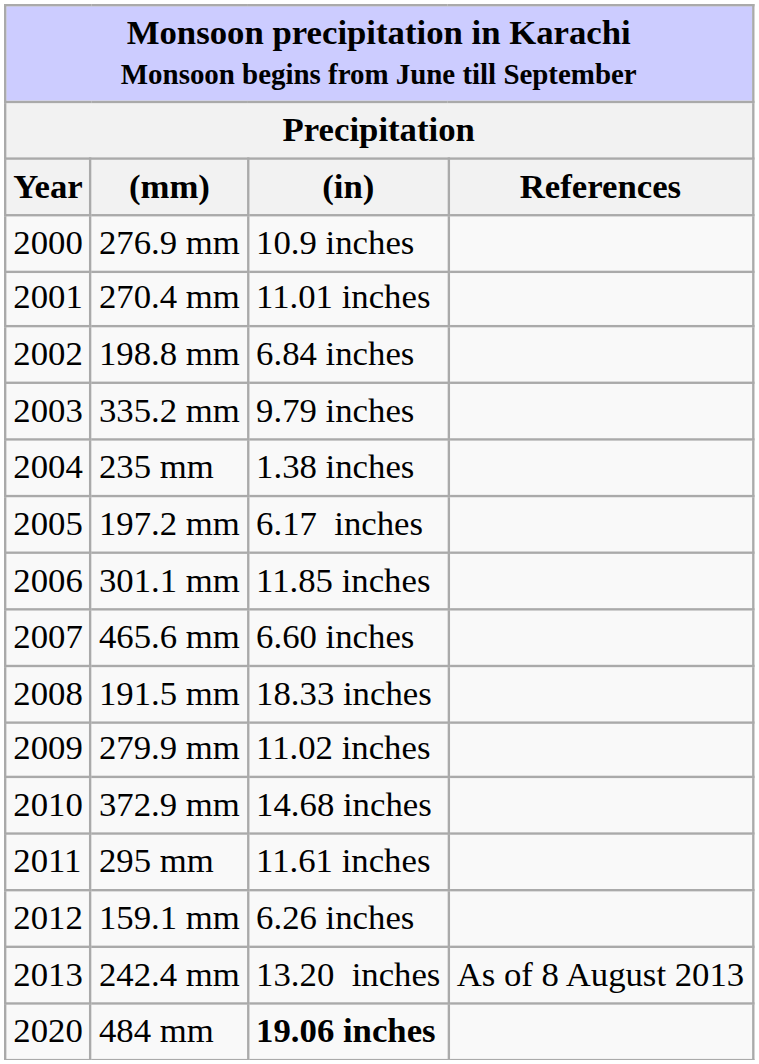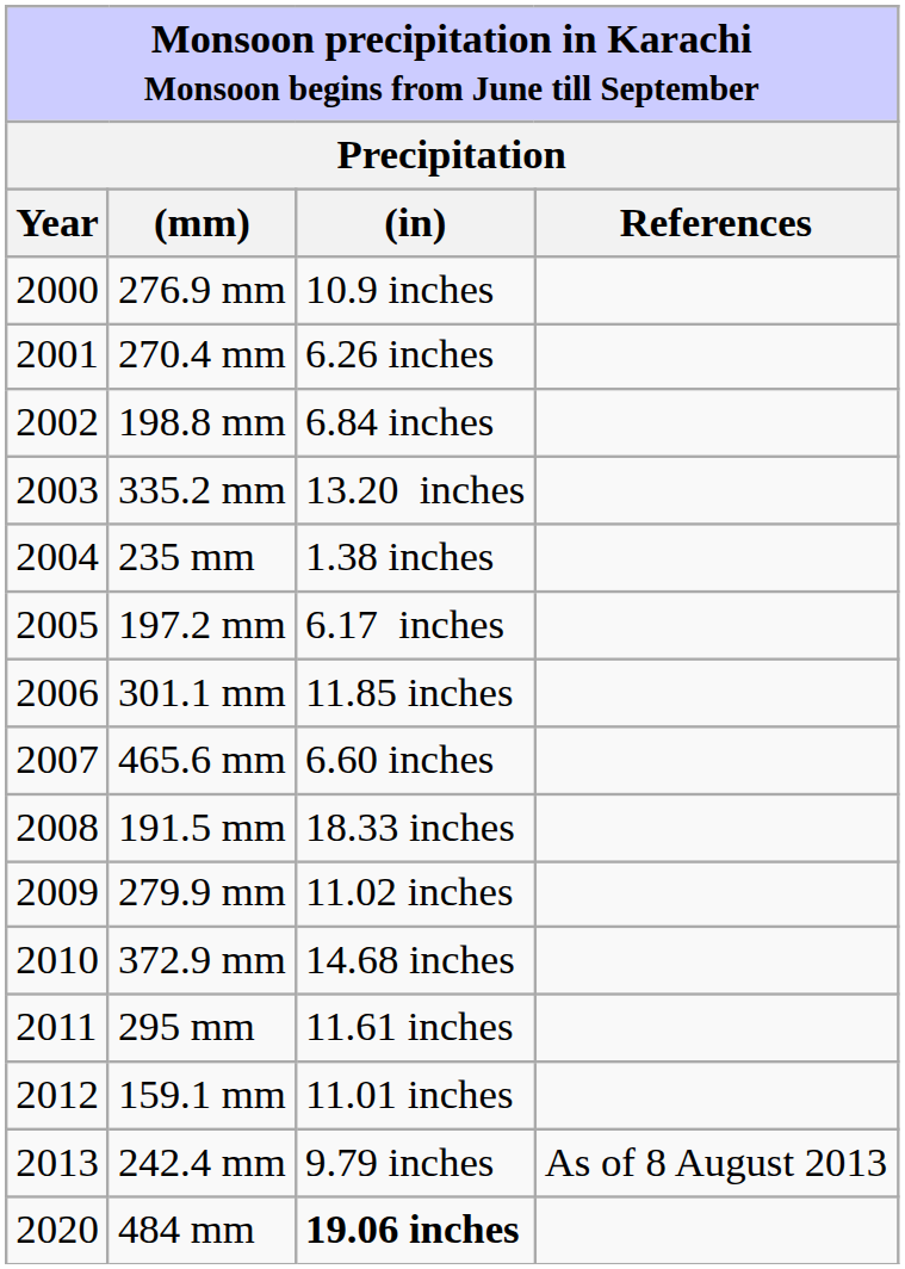 <table class="wikitable"0" style="font-size:92%">
 <tr>
 <th colspan=4 style="background:#ccf;">Monsoon precipitation in Karachi<br><small>Monsoon begins from June till September</small></th>
 </tr>
 <tr>
 <th colspan=4>Precipitation</th>
 </tr>
 <tr>
 <th>Year</th>
 <th>(mm)</th>
 <th>(in)</th>
 <th>References</th>
 </tr>
 <tr>
 <td>2000</td>
 <td>276.9 mm</td>
 <td>10.9 inches</td>
 <td></td>
 </tr>
 <tr>
 <td>2001</td>
 <td>270.4 mm</td>
-<td>11.01 inches</td>
+<td>6.26 inches</td>
 <td></td>
 </tr>
 <tr>
 <td>2002</td>
 <td>198.8 mm</td>
 <td>6.84 inches</td>
 <td></td>
 </tr>
 <tr>
 <td>2003</td>
 <td>335.2 mm</td>
-<td>9.79 inches</td>
+<td>13.20  inches</td>
 <td></td>
 </tr>
 <tr>
 <td>2004</td>
 <td>235 mm</td>
 <td>1.38 inches</td>
 <td></td>
 </tr>
 <tr>
 <td>2005</td>
 <td>197.2 mm</td>
 <td>6.17  inches</td>
 <td></td>
 </tr>
 <tr>
 <td>2006</td>
 <td>301.1 mm</td>
 <td>11.85 inches</td>
 <td></td>
 </tr>
 <tr>
 <td>2007</td>
 <td>465.6 mm</td>
 <td>6.60 inches</td>
 <td></td>
 </tr>
 <tr>
 <td>2008</td>
 <td>191.5 mm</td>
 <td>18.33 inches</td>
 <td></td>
 </tr>
 <tr>
 <td>2009</td>
 <td>279.9 mm</td>
 <td>11.02 inches</td>
 <td></td>
 </tr>
 <tr>
 <td>2010</td>
 <td>372.9 mm</td>
 <td>14.68 inches</td>
 <td></td>
 </tr>
 <tr>
 <td>2011</td>
 <td>295 mm</td>
 <td>11.61 inches</td>
 <td></td>
 </tr>
 <tr>
 <td>2012</td>
 <td>159.1 mm</td>
-<td>6.26 inches</td>
+<td>11.01 inches</td>
 <td></td>
 </tr>
 <tr>
 <td>2013</td>
 <td>242.4 mm</td>
-<td>13.20  inches</td>
+<td>9.79 inches</td>
 <td>As of 8 August 2013</td>
 </tr>
 <tr>
 <td>2020</td>
 <td>484 mm</td>
 <td><strong>19.06 inches</strong></td>
 <td></td>
 </tr>
 </table>
